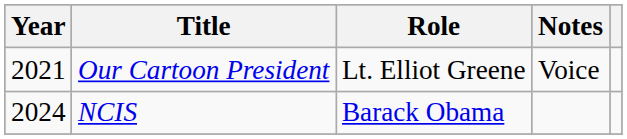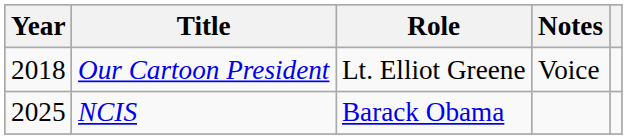 <table class="wikitable sortable">
 <tr>
 <th>Year</th>
 <th>Title</th>
 <th>Role</th>
 <th class="unsortable">Notes</th>
 <th scope="col" class="unsortable"></th>
 </tr>
 <tr>
-<td>2021</td>
+<td>2018</td>
 <td><em><a href='#'>Our Cartoon President</a></em></td>
 <td>Lt. Elliot Greene</td>
 <td>Voice</td>
 <td></td>
 </tr>
 <tr>
-<td>2024</td>
+<td>2025</td>
 <td><em><a href='#'>NCIS</a></em></td>
 <td><a href='#'>Barack Obama</a></td>
 <td></td>
 <td></td>
 </tr>
 </table>
